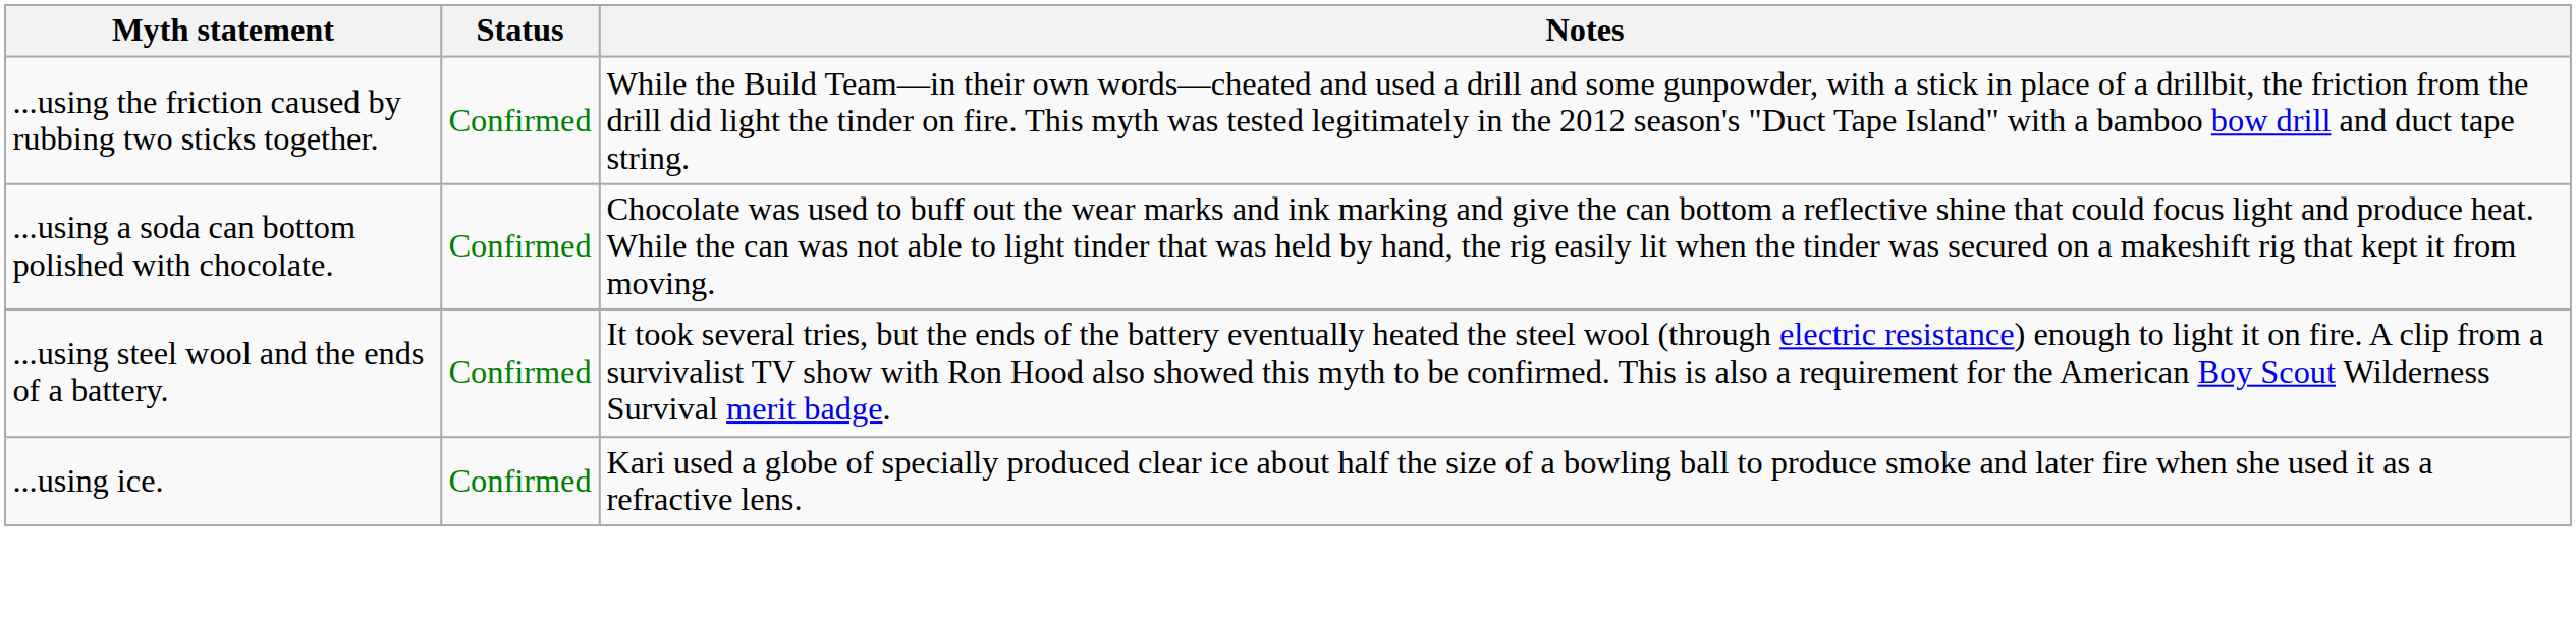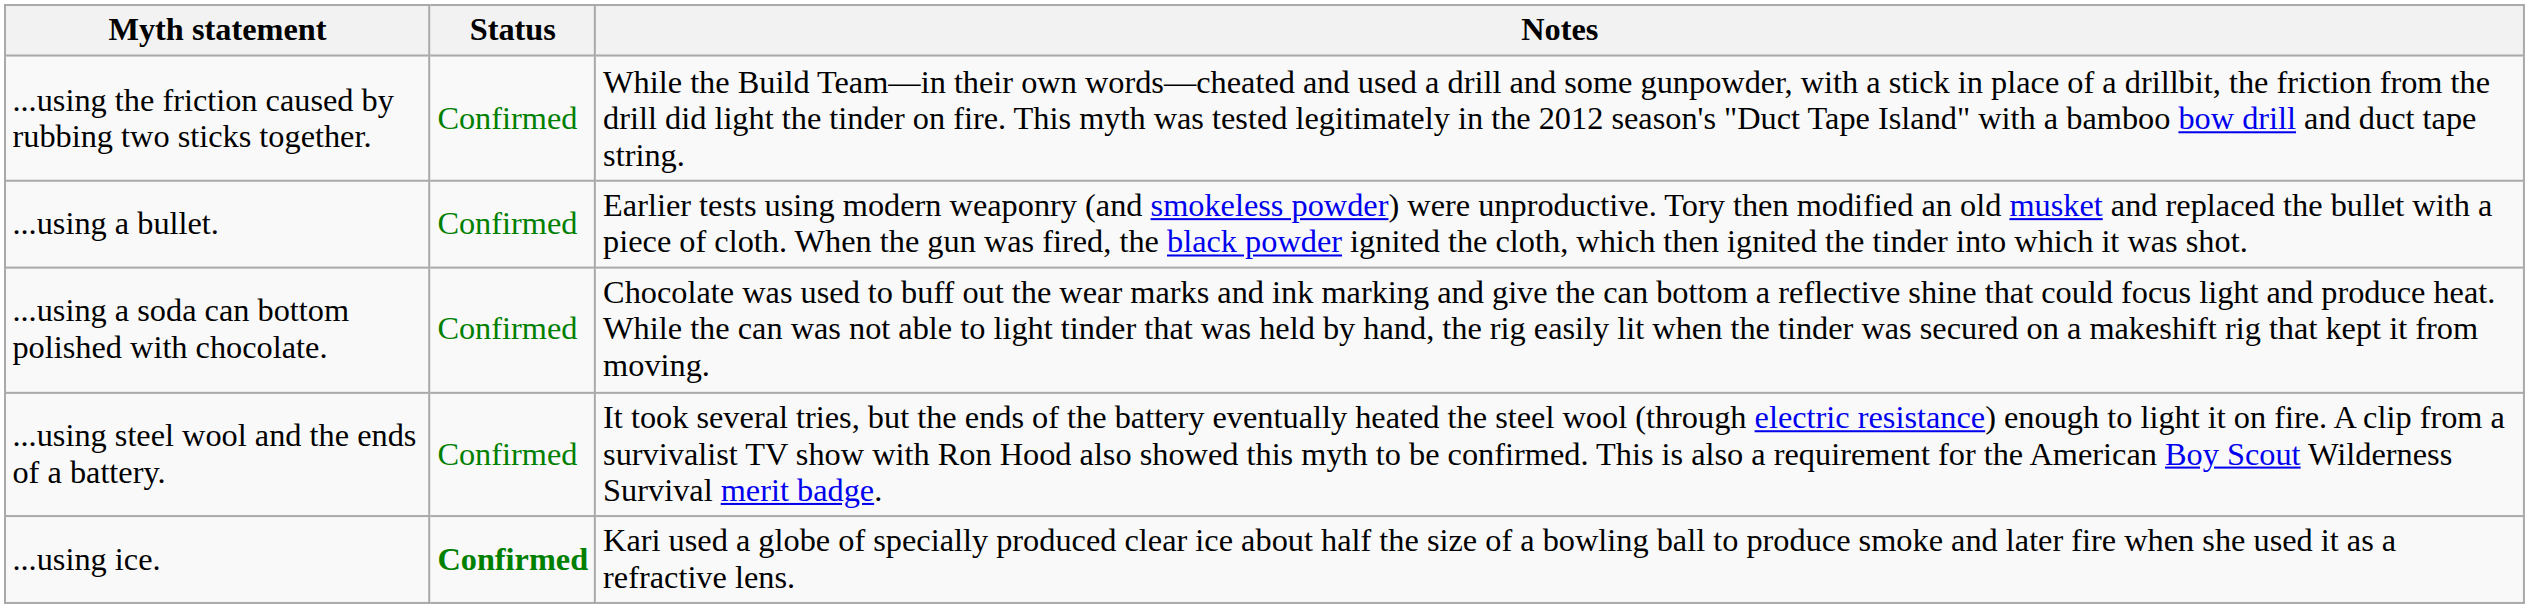 <table class="wikitable plainrowheaders">
 <tr>
 <th>Myth statement</th>
 <th>Status</th>
 <th>Notes</th>
 </tr>
 <tr>
 <td>...using the friction caused by rubbing two sticks together.</td>
 <td style="color:green">Confirmed</td>
 <td>While the Build Team—in their own words—cheated and used a drill and some gunpowder, with a stick in place of a drillbit, the friction from the drill did light the tinder on fire. This myth was tested legitimately in the 2012 season's "Duct Tape Island" with a bamboo <a href='#'>bow drill</a> and duct tape string.</td>
+</tr>
+<tr>
+<td>...using a bullet.</td>
+<td style="color:green">Confirmed</td>
+<td>Earlier tests using modern weaponry (and <a href='#'>smokeless powder</a>) were unproductive. Tory then modified an old <a href='#'>musket</a> and replaced the bullet with a piece of cloth. When the gun was fired, the <a href='#'>black powder</a> ignited the cloth, which then ignited the tinder into which it was shot.</td>
 </tr>
 <tr>
 <td>...using a soda can bottom polished with chocolate.</td>
 <td style="color:green">Confirmed</td>
 <td>Chocolate was used to buff out the wear marks and ink marking and give the can bottom a reflective shine that could focus light and produce heat. While the can was not able to light tinder that was held by hand, the rig easily lit when the tinder was secured on a makeshift rig that kept it from moving.</td>
 </tr>
 <tr>
 <td>...using steel wool and the ends of a battery.</td>
 <td style="color:green">Confirmed</td>
 <td>It took several tries, but the ends of the battery eventually heated the steel wool (through <a href='#'>electric resistance</a>) enough to light it on fire. A clip from a survivalist TV show with Ron Hood also showed this myth to be confirmed. This is also a requirement for the American <a href='#'>Boy Scout</a> Wilderness Survival <a href='#'>merit badge</a>.</td>
 </tr>
 <tr>
 <td>...using ice.</td>
-<td style="color:green">Confirmed</td>
+<td style="color:green"><strong>Confirmed</strong></td>
 <td>Kari used a globe of specially produced clear ice about half the size of a bowling ball to produce smoke and later fire when she used it as a refractive lens.</td>
 </tr>
 </table>
